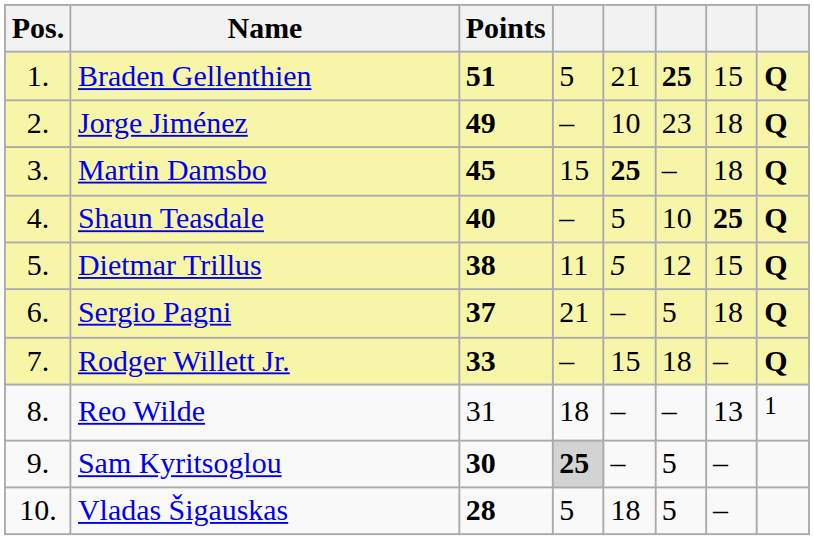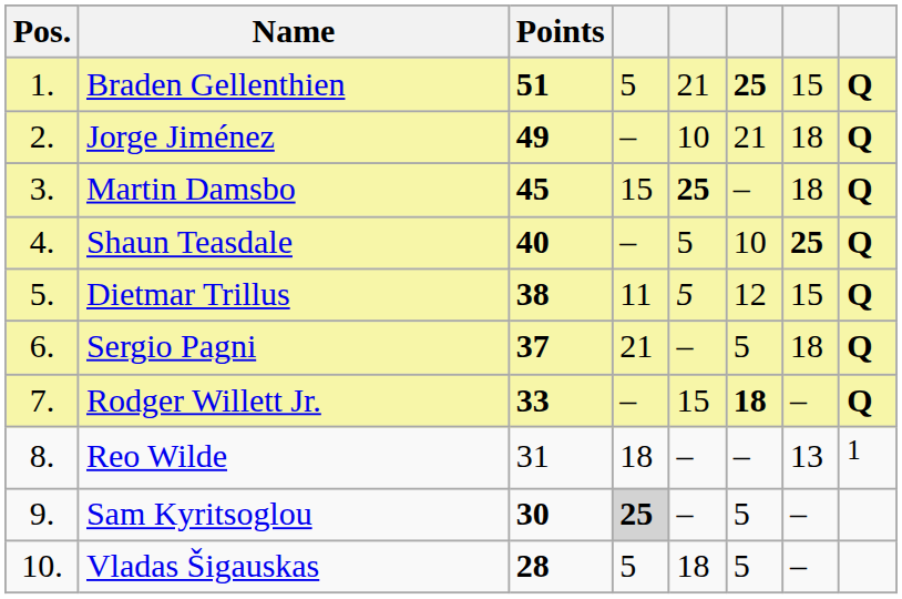 <table class="wikitable">
 <tr>
 <th width=10px>Pos.</th>
 <th width=200px>Name</th>
 <th width=20px>Points</th>
 <th width=20px></th>
 <th width=20px></th>
 <th width=20px></th>
 <th width=20px></th>
 <th width=20px></th>
 </tr>
 <tr style="background:#f7f6a8;">
 <td align=center>1.</td>
 <td> <a href='#'>Braden Gellenthien</a></td>
 <td><strong>51</strong></td>
 <td>5</td>
 <td>21</td>
 <td><strong>25</strong></td>
 <td>15</td>
 <td><strong>Q</strong></td>
 </tr>
 <tr style="background:#f7f6a8;">
 <td align=center>2.</td>
 <td> <a href='#'>Jorge Jiménez</a></td>
 <td><strong>49</strong></td>
 <td>–</td>
 <td>10</td>
-<td>23</td>
+<td>21</td>
 <td>18</td>
 <td><strong>Q</strong></td>
 </tr>
 <tr style="background:#f7f6a8;">
 <td align=center>3.</td>
 <td> <a href='#'>Martin Damsbo</a></td>
 <td><strong>45</strong></td>
 <td>15</td>
 <td><strong>25</strong></td>
 <td>–</td>
 <td>18</td>
 <td><strong>Q</strong></td>
 </tr>
 <tr style="background:#f7f6a8;">
 <td align=center>4.</td>
 <td> <a href='#'>Shaun Teasdale</a></td>
 <td><strong>40</strong></td>
 <td>–</td>
 <td>5</td>
 <td>10</td>
 <td><strong>25</strong></td>
 <td><strong>Q</strong></td>
 </tr>
 <tr style="background:#f7f6a8;">
 <td align=center>5.</td>
 <td> <a href='#'>Dietmar Trillus</a></td>
 <td><strong>38</strong></td>
 <td>11</td>
 <td><em>5</em></td>
 <td>12</td>
 <td>15</td>
 <td><strong>Q</strong></td>
 </tr>
 <tr style="background:#f7f6a8;">
 <td align=center>6.</td>
 <td> <a href='#'>Sergio Pagni</a></td>
 <td><strong>37</strong></td>
 <td>21</td>
 <td>–</td>
 <td>5</td>
 <td>18</td>
 <td><strong>Q</strong></td>
 </tr>
 <tr style="background:#f7f6a8;">
 <td align=center>7.</td>
 <td> <a href='#'>Rodger Willett Jr.</a></td>
 <td><strong>33</strong></td>
 <td>–</td>
 <td>15</td>
-<td>18</td>
+<td><strong>18</strong></td>
 <td>–</td>
 <td><strong>Q</strong></td>
 </tr>
 <tr>
 <td align=center>8.</td>
 <td> <a href='#'>Reo Wilde</a></td>
 <td>31</td>
 <td>18</td>
 <td>–</td>
 <td>–</td>
 <td>13</td>
 <td><sup>1</sup></td>
 </tr>
 <tr>
 <td align=center>9.</td>
 <td> <a href='#'>Sam Kyritsoglou</a></td>
 <td><strong>30</strong></td>
 <td style="background: lightgrey;"><strong>25</strong></td>
 <td>–</td>
 <td>5</td>
 <td>–</td>
 <td></td>
 </tr>
 <tr>
 <td align=center>10.</td>
 <td> <a href='#'>Vladas Šigauskas</a></td>
 <td><strong>28</strong></td>
 <td>5</td>
 <td>18</td>
 <td>5</td>
 <td>–</td>
 <td></td>
 </tr>
 </table>
